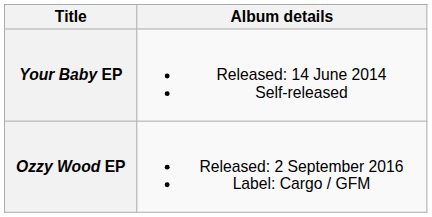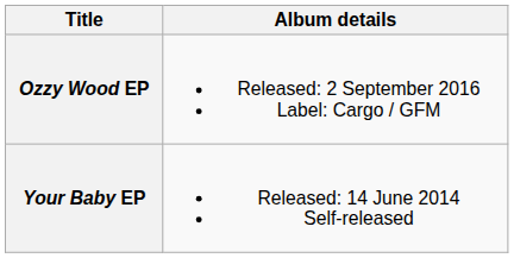 <table class="wikitable plainrowheaders" style="text-align:center;">
 <tr>
 <th scope="col" style="width:8em;">Title</th>
 <th scope="col" style="width:18em;">Album details</th>
 </tr>
 <tr>
+<th scope="row"><em>Ozzy Wood</em> EP</th>
+<td><br><ul><li>Released: 2 September 2016</li><li>Label: Cargo / GFM</li></ul></td>
+</tr>
+<tr>
 <th scope="row"><em>Your Baby</em> EP</th>
 <td><br><ul><li>Released: 14 June 2014</li><li>Self-released</li></ul></td>
 </tr>
-<tr>
-<th scope="row"><em>Ozzy Wood</em> EP</th>
-<td><br><ul><li>Released: 2 September 2016</li><li>Label: Cargo / GFM</li></ul></td>
-</tr>
 </table>
